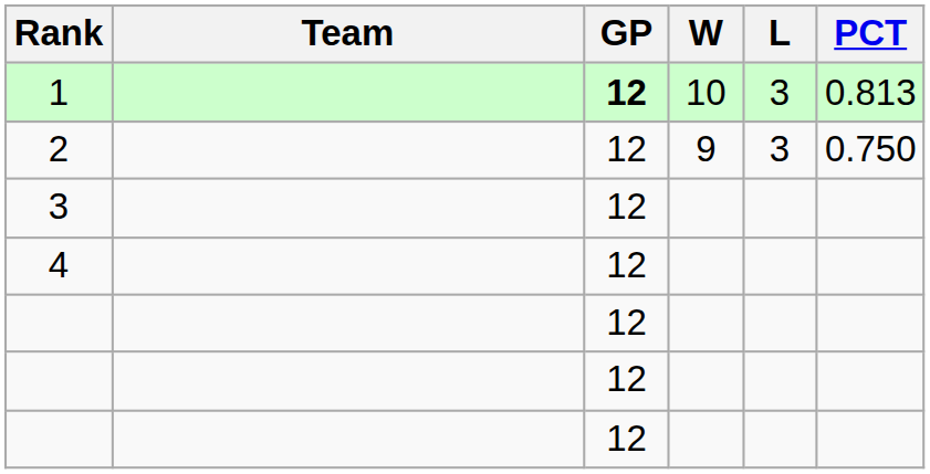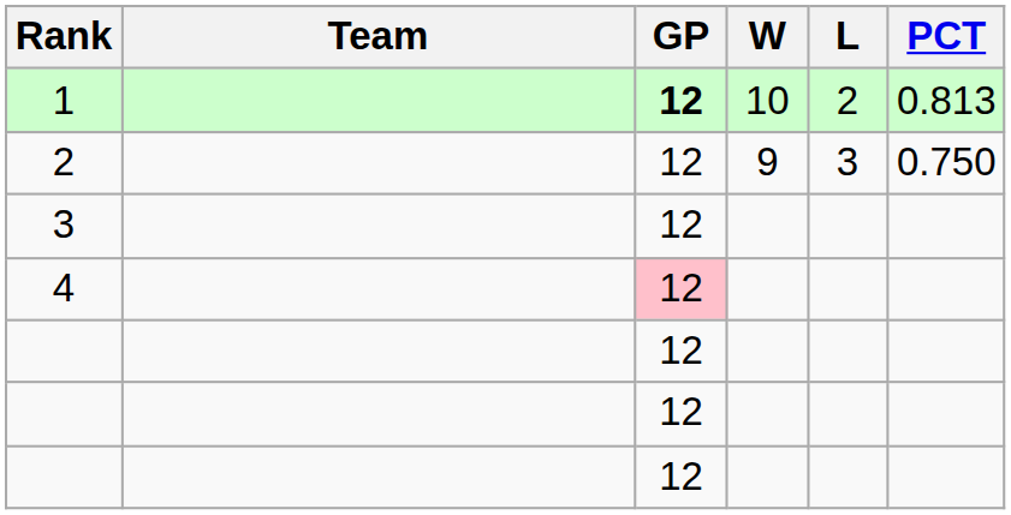 <table class="wikitable" style="text-align:center">
 <tr>
 <th>Rank</th>
 <th style="width:200px;">Team</th>
 <th width=30px>GP</th>
 <th width=25px>W</th>
 <th width=25px>L</th>
 <th width=35px><a href='#'>PCT</a></th>
 </tr>
 <tr style="text-align:center; background:#CFC;">
 <td>1</td>
 <td style="text-align:left;"></td>
 <td><strong>12</strong></td>
 <td>10</td>
-<td>3</td>
+<td>2</td>
 <td>0.813</td>
 </tr>
 <tr style="text-align:center;">
 <td>2</td>
 <td style="text-align:left;"></td>
 <td>12</td>
 <td>9</td>
 <td>3</td>
 <td>0.750</td>
 </tr>
 <tr align=center>
 <td>3</td>
 <td style="text-align:left;"></td>
 <td>12</td>
 <td></td>
 <td></td>
 <td></td>
 </tr>
 <tr style="text-align:center;">
 <td>4</td>
 <td style="text-align:left;"></td>
-<td>12</td>
+<td style="background: pink;">12</td>
 <td></td>
 <td></td>
 <td></td>
 </tr>
 <tr style="text-align:center;">
 <td></td>
 <td style="text-align:left;"></td>
 <td>12</td>
 <td></td>
 <td></td>
 <td></td>
 </tr>
 <tr style="text-align:center;">
 <td></td>
 <td style="text-align:left;"></td>
 <td>12</td>
 <td></td>
 <td></td>
 <td></td>
 </tr>
 <tr style="text-align:center;">
 <td></td>
 <td style="text-align:left;"></td>
 <td>12</td>
 <td></td>
 <td></td>
 <td></td>
 </tr>
 </table>
